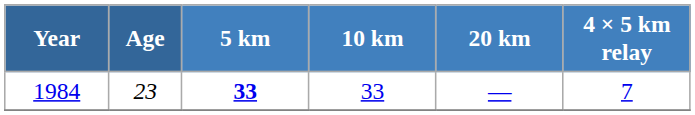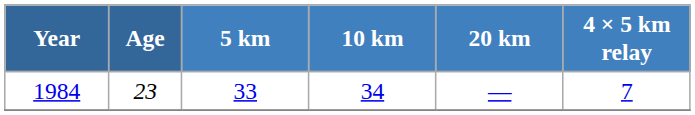 <table class="wikitable" style="font-size:95%; text-align:center; border:grey solid 1px; border-collapse:collapse; background:#ffffff;">
 <tr>
 <th style="background-color:#369; color:white; width:60px;"> Year </th>
 <th style="background-color:#369; color:white; width:40px;"> Age </th>
 <th style="background-color:#4180be; color:white; width:75px;"> 5 km </th>
 <th style="background-color:#4180be; color:white; width:75px;"> 10 km </th>
 <th style="background-color:#4180be; color:white; width:75px;"> 20 km </th>
 <th style="background-color:#4180be; color:white; width:75px;"> 4 × 5 km <br> relay </th>
 </tr>
 <tr>
 <td><a href='#'>1984</a></td>
 <td><em>23</em></td>
-<td><strong><a href='#'>33</a></strong></td>
 <td><a href='#'>33</a></td>
+<td><a href='#'>34</a></td>
 <td><a href='#'>—</a></td>
 <td><a href='#'>7</a></td>
 </tr>
 <tr>
 </tr>
 </table>
